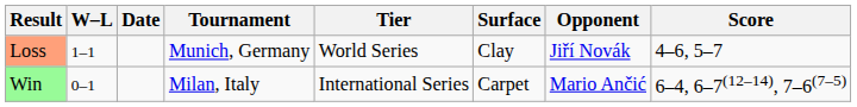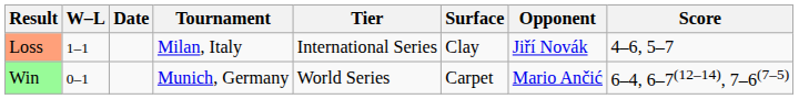 <table class="sortable wikitable">
 <tr>
 <th>Result</th>
 <th class="unsortable">W–L</th>
 <th>Date</th>
 <th>Tournament</th>
 <th>Tier</th>
 <th>Surface</th>
 <th>Opponent</th>
 <th class="unsortable">Score</th>
 </tr>
 <tr>
 <td style="background:#ffa07a;">Loss</td>
 <td><small>1–1</small></td>
 <td><a href='#'></a></td>
-<td><a href='#'>Munich</a>, Germany</td>
-<td>World Series</td>
+<td><a href='#'>Milan</a>, Italy</td>
+<td>International Series</td>
 <td>Clay</td>
 <td> <a href='#'>Jiří Novák</a></td>
 <td>4–6, 5–7</td>
 </tr>
 <tr>
 <td style="background:#98fb98;">Win</td>
 <td><small>0–1</small></td>
 <td><a href='#'></a></td>
-<td><a href='#'>Milan</a>, Italy</td>
-<td>International Series</td>
+<td><a href='#'>Munich</a>, Germany</td>
+<td>World Series</td>
 <td>Carpet</td>
 <td> <a href='#'>Mario Ančić</a></td>
 <td>6–4, 6–7<sup>(12–14)</sup>, 7–6<sup>(7–5)</sup></td>
 </tr>
 </table>
